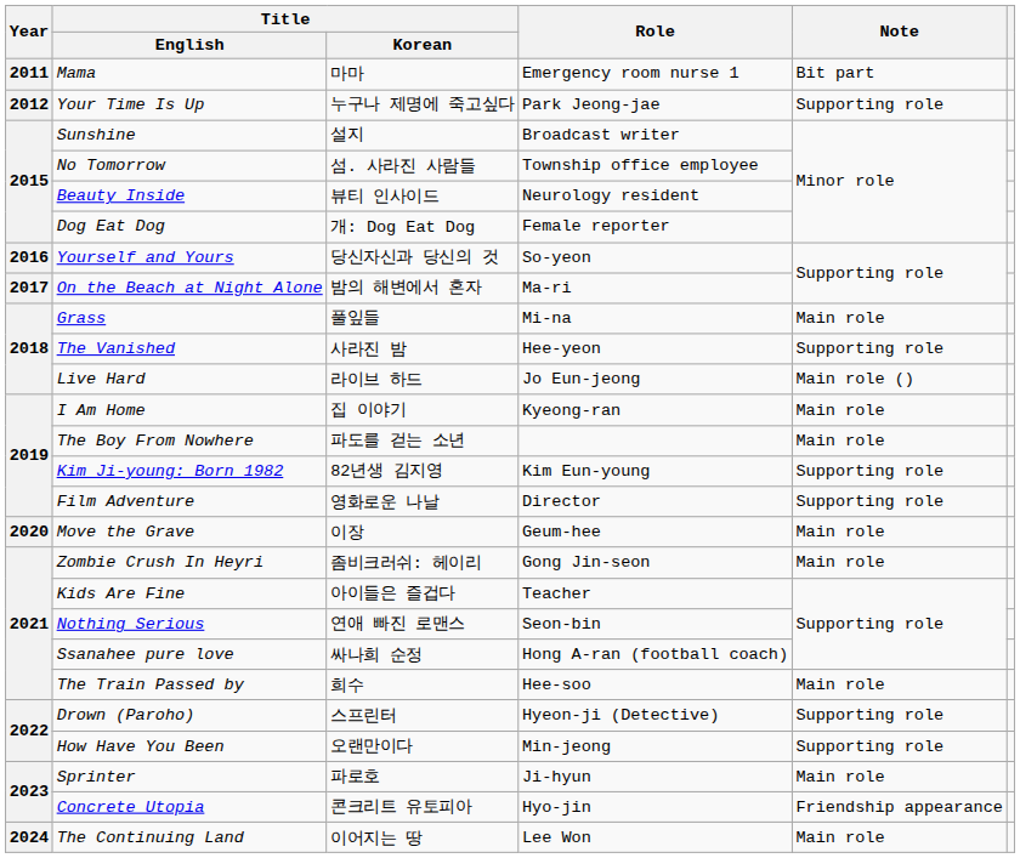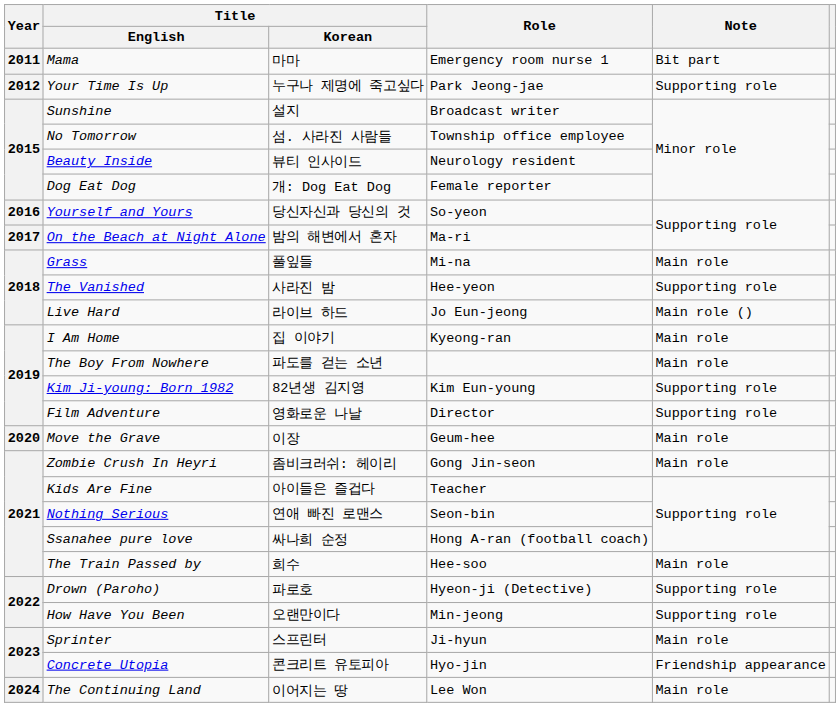 <table class="wikitable plainrowheaders sortable">
 <tr>
 <th rowspan="2" scope="col">Year</th>
 <th colspan="2" scope="col">Title</th>
 <th rowspan="2" scope="col">Role</th>
 <th rowspan="2" scope="col" Class="unsortable">Note</th>
 <th rowspan="2" scope="col" Class="unsortable"></th>
 </tr>
 <tr>
 <th>English</th>
 <th>Korean</th>
 </tr>
 <tr>
 <th scope="row">2011</th>
 <td><em>Mama</em></td>
 <td>마마</td>
 <td>Emergency room nurse 1</td>
 <td>Bit part</td>
 <td></td>
 </tr>
 <tr>
 <th scope="row">2012</th>
 <td><em>Your Time Is Up</em></td>
 <td>누구나 제명에 죽고싶다</td>
 <td>Park Jeong-jae</td>
 <td>Supporting role</td>
 <td></td>
 </tr>
 <tr>
 <th scope="row" rowspan="4">2015</th>
 <td><em>Sunshine</em></td>
 <td>설지</td>
 <td>Broadcast writer</td>
 <td rowspan="4">Minor role</td>
 <td></td>
 </tr>
 <tr>
 <td><em>No Tomorrow</em></td>
 <td>섬. 사라진 사람들</td>
 <td>Township office employee</td>
 <td></td>
 </tr>
 <tr>
 <td><em><a href='#'>Beauty Inside</a></em></td>
 <td>뷰티 인사이드</td>
 <td>Neurology resident</td>
 <td></td>
 </tr>
 <tr>
 <td><em>Dog Eat Dog</em></td>
 <td>개: Dog Eat Dog</td>
 <td>Female reporter</td>
 <td></td>
 </tr>
 <tr>
 <th scope="row">2016</th>
 <td><em><a href='#'>Yourself and Yours</a></em></td>
 <td>당신자신과 당신의 것</td>
 <td>So-yeon</td>
 <td rowspan="2">Supporting role</td>
 <td></td>
 </tr>
 <tr>
 <th scope="row">2017</th>
 <td><em><a href='#'>On the Beach at Night Alone</a></em></td>
 <td>밤의 해변에서 혼자</td>
 <td>Ma-ri</td>
 <td></td>
 </tr>
 <tr>
 <th rowspan="3" scope="row">2018</th>
 <td><em><a href='#'>Grass</a></em></td>
 <td>풀잎들</td>
 <td>Mi-na</td>
 <td>Main role</td>
 <td></td>
 </tr>
 <tr>
 <td><em><a href='#'>The Vanished</a></em></td>
 <td>사라진 밤</td>
 <td>Hee-yeon</td>
 <td>Supporting role</td>
 <td></td>
 </tr>
 <tr>
 <td><em>Live Hard</em></td>
 <td>라이브 하드</td>
 <td>Jo Eun-jeong</td>
 <td>Main role ()</td>
 <td></td>
 </tr>
 <tr>
 <th rowspan="4" scope="row">2019</th>
 <td><em>I Am Home</em></td>
 <td>집 이야기</td>
 <td>Kyeong-ran</td>
 <td>Main role</td>
 <td></td>
 </tr>
 <tr>
 <td><em>The Boy From Nowhere</em></td>
 <td>파도를 걷는 소년</td>
 <td></td>
 <td>Main role</td>
 <td></td>
 </tr>
 <tr>
 <td><em><a href='#'>Kim Ji-young: Born 1982</a></em></td>
 <td>82년생 김지영</td>
 <td>Kim Eun-young</td>
 <td>Supporting role</td>
 <td></td>
 </tr>
 <tr>
 <td><em>Film Adventure</em></td>
 <td>영화로운 나날</td>
 <td>Director</td>
 <td>Supporting role</td>
 <td></td>
 </tr>
 <tr>
 <th scope="row">2020</th>
 <td><em>Move the Grave</em></td>
 <td>이장</td>
 <td>Geum-hee</td>
 <td>Main role</td>
 <td></td>
 </tr>
 <tr>
 <th rowspan="5" scope="row">2021</th>
 <td><em>Zombie Crush In Heyri</em></td>
 <td>좀비크러쉬: 헤이리</td>
 <td>Gong Jin-seon</td>
 <td>Main role</td>
 <td></td>
 </tr>
 <tr>
 <td><em>Kids Are Fine</em></td>
 <td>아이들은 즐겁다</td>
 <td>Teacher</td>
 <td rowspan="3">Supporting role</td>
 <td></td>
 </tr>
 <tr>
 <td><em><a href='#'>Nothing Serious</a></em></td>
 <td>연애 빠진 로맨스</td>
 <td>Seon-bin</td>
 <td></td>
 </tr>
 <tr>
 <td><em>Ssanahee pure love</em></td>
 <td>싸나희 순정</td>
 <td>Hong A-ran (football coach)</td>
 <td></td>
 </tr>
 <tr>
 <td><em>The Train Passed by</em></td>
 <td>희수</td>
 <td>Hee-soo</td>
 <td>Main role</td>
 <td></td>
 </tr>
 <tr>
 <th rowspan="2" scope="row">2022</th>
 <td><em>Drown (Paroho)</em></td>
-<td>스프린터</td>
+<td>파로호</td>
 <td>Hyeon-ji (Detective)</td>
 <td>Supporting role</td>
 <td></td>
 </tr>
 <tr>
 <td><em>How Have You Been</em></td>
 <td>오랜만이다</td>
 <td>Min-jeong</td>
 <td>Supporting role</td>
 <td></td>
 </tr>
 <tr>
 <th rowspan="2" scope="row">2023</th>
 <td><em>Sprinter</em></td>
-<td>파로호</td>
+<td>스프린터</td>
 <td>Ji-hyun</td>
 <td>Main role</td>
 <td></td>
 </tr>
 <tr>
 <td><em><a href='#'>Concrete Utopia</a></em></td>
 <td>콘크리트 유토피아</td>
 <td>Hyo-jin</td>
 <td>Friendship appearance</td>
 <td></td>
 </tr>
 <tr>
 <th rowspan="1" scope="row">2024</th>
 <td><em>The Continuing Land</em></td>
 <td>이어지는 땅</td>
 <td>Lee Won</td>
 <td>Main role</td>
 <td></td>
 </tr>
 </table>
